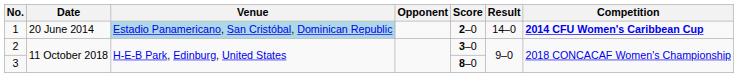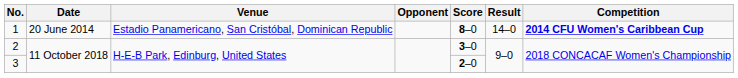 <table class="wikitable">
 <tr>
 <th>No.</th>
 <th>Date</th>
 <th>Venue</th>
 <th>Opponent</th>
 <th>Score</th>
 <th>Result</th>
 <th>Competition</th>
 </tr>
 <tr>
 <td style="text-align:center;">1</td>
 <td>20 June 2014</td>
-<td style="background: lightblue;"><a href='#'>Estadio Panamericano</a>, <a href='#'>San Cristóbal</a>, <a href='#'>Dominican Republic</a></td>
+<td><a href='#'>Estadio Panamericano</a>, <a href='#'>San Cristóbal</a>, <a href='#'>Dominican Republic</a></td>
 <td></td>
-<td style="text-align:center;"><strong>2</strong>–0</td>
+<td style="text-align:center;"><strong>8</strong>–0</td>
 <td style="text-align:center;">14–0</td>
 <td><strong><a href='#'>2014 CFU Women's Caribbean Cup</a></strong></td>
 </tr>
 <tr>
 <td style="text-align:center;">2</td>
 <td rowspan=2>11 October 2018</td>
 <td rowspan=2><a href='#'>H-E-B Park</a>, <a href='#'>Edinburg</a>, <a href='#'>United States</a></td>
 <td rowspan=2></td>
 <td style="text-align:center;"><strong>3</strong>–0</td>
 <td rowspan=2 style="text-align:center;">9–0</td>
 <td rowspan=2><a href='#'>2018 CONCACAF Women's Championship</a></td>
 </tr>
 <tr>
 <td style="text-align:center;">3</td>
-<td style="text-align:center;"><strong>8</strong>–0</td>
+<td style="text-align:center;"><strong>2</strong>–0</td>
 </tr>
 </table>
